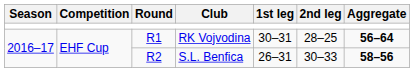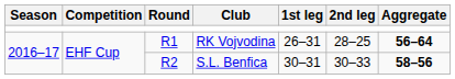 <table class="wikitable">
 <tr>
 <th>Season</th>
 <th>Competition</th>
 <th>Round</th>
 <th>Club</th>
 <th>1st leg</th>
 <th>2nd leg</th>
 <th>Aggregate</th>
 </tr>
 <tr>
 <td colspan="7" bgcolor=white></td>
 </tr>
 <tr>
 <td rowspan="2"><a href='#'>2016–17</a></td>
 <td rowspan="2"><a href='#'>EHF Cup</a></td>
 <td style="text-align:center;"><a href='#'>R1</a></td>
 <td> <a href='#'>RK Vojvodina</a></td>
-<td style="text-align:center;">30–31</td>
+<td style="text-align:center;">26–31</td>
 <td style="text-align:center;">28–25</td>
 <td style="text-align:center;"><strong>56–64</strong></td>
 </tr>
 <tr>
 <td style="text-align:center;"><a href='#'>R2</a></td>
 <td> <a href='#'>S.L. Benfica</a></td>
-<td style="text-align:center;">26–31</td>
+<td style="text-align:center;">30–31</td>
 <td style="text-align:center;">30–33</td>
 <td style="text-align:center;"><strong>58–56</strong></td>
 </tr>
 </table>
